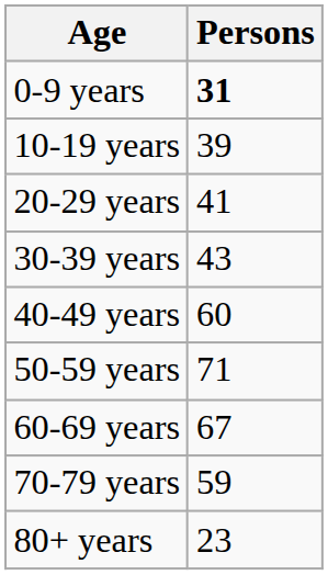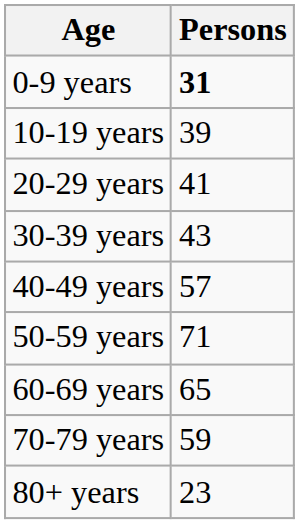 <table class="wikitable sortable">
 <tr>
 <th>Age</th>
 <th>Persons</th>
 </tr>
 <tr>
 <td>0-9 years</td>
 <td><strong>31</strong></td>
 </tr>
 <tr>
 <td>10-19 years</td>
 <td>39</td>
 </tr>
 <tr>
 <td>20-29 years</td>
 <td>41</td>
 </tr>
 <tr>
 <td>30-39 years</td>
 <td>43</td>
 </tr>
 <tr>
 <td>40-49 years</td>
-<td>60</td>
+<td>57</td>
 </tr>
 <tr>
 <td>50-59 years</td>
 <td>71</td>
 </tr>
 <tr>
 <td>60-69 years</td>
-<td>67</td>
+<td>65</td>
 </tr>
 <tr>
 <td>70-79 years</td>
 <td>59</td>
 </tr>
 <tr>
 <td>80+ years</td>
 <td>23</td>
 </tr>
 </table>
